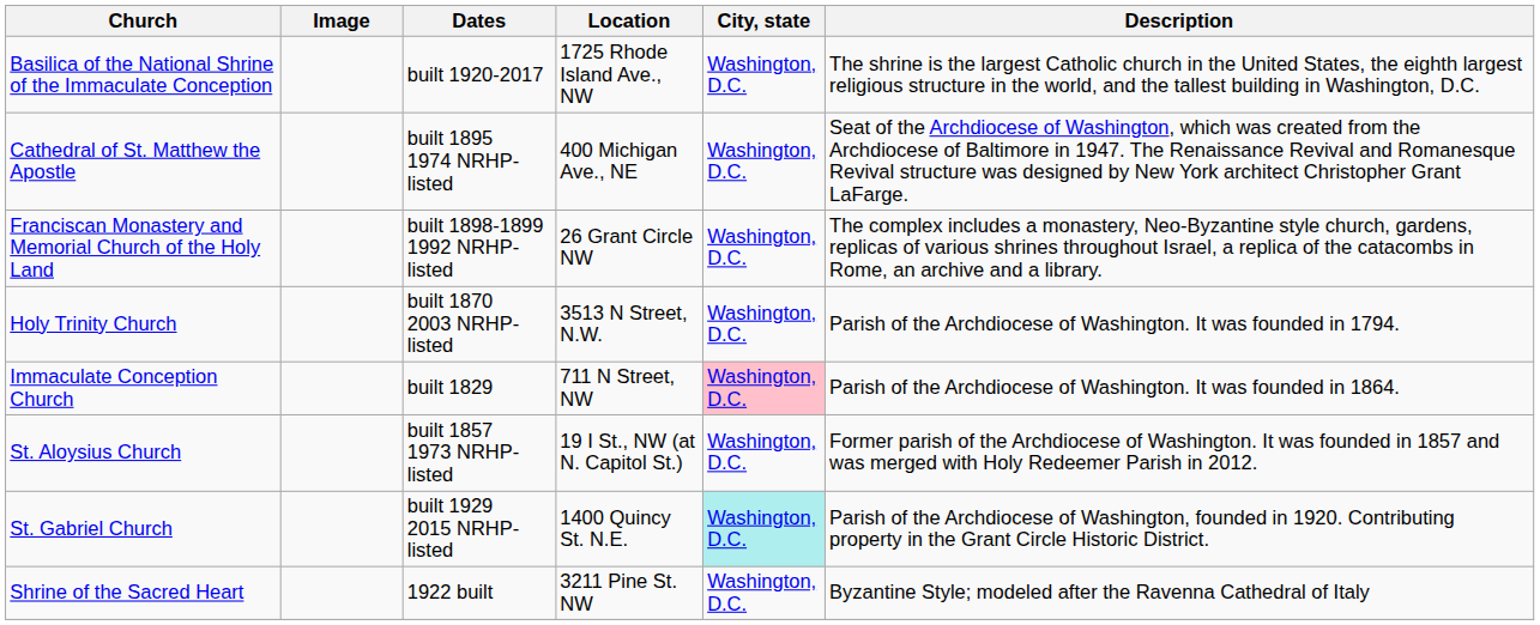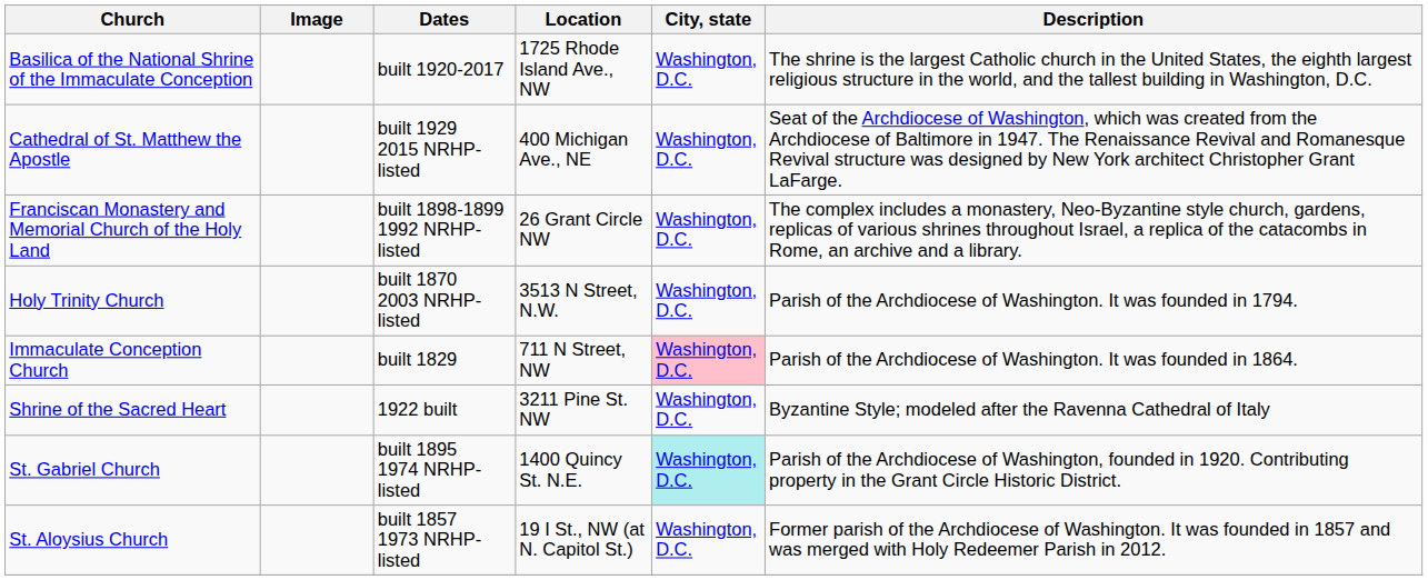 <table class="wikitable sortable" style="width:98%">
 <tr>
 <th width = 18%><strong>Church</strong></th>
 <th width = 8% class="unsortable"><strong>Image</strong></th>
 <th width = 10%><strong>Dates</strong></th>
 <th><strong>Location</strong></th>
 <th width = 8%><strong>City, state</strong></th>
 <th class="unsortable"><strong>Description</strong></th>
 </tr>
 <tr>
 <td><a href='#'>Basilica of the National Shrine of the Immaculate Conception</a></td>
 <td></td>
 <td>built 1920-2017</td>
 <td>1725 Rhode Island Ave., NW<br><small></small></td>
 <td><a href='#'>Washington, D.C.</a></td>
 <td>The shrine is the largest Catholic church in the United States, the eighth largest religious structure in the world, and the tallest building in Washington, D.C.</td>
 </tr>
 <tr>
 <td><a href='#'>Cathedral of St. Matthew the Apostle</a></td>
 <td></td>
-<td>built 1895<br>1974 NRHP-listed</td>
+<td>built 1929<br>2015 NRHP-listed</td>
 <td>400 Michigan Ave., NE<br><small></small></td>
 <td><a href='#'>Washington, D.C.</a></td>
 <td>Seat of the <a href='#'>Archdiocese of Washington</a>, which was created from the Archdiocese of Baltimore in 1947.  The Renaissance Revival and Romanesque Revival structure was designed by New York architect Christopher Grant LaFarge.</td>
 </tr>
 <tr>
 <td><a href='#'>Franciscan Monastery and Memorial Church of the Holy Land</a></td>
 <td></td>
 <td>built 1898-1899<br>1992 NRHP-listed</td>
 <td>26 Grant Circle NW<br><small></small></td>
 <td><a href='#'>Washington, D.C.</a></td>
 <td>The complex includes a monastery, Neo-Byzantine style church, gardens, replicas of various shrines throughout Israel, a replica of the catacombs in Rome, an archive and a library.</td>
 </tr>
 <tr>
 <td><a href='#'>Holy Trinity Church</a></td>
 <td></td>
 <td>built 1870<br>2003 NRHP-listed</td>
 <td>3513 N Street, N.W.<br><small></small></td>
 <td><a href='#'>Washington, D.C.</a></td>
 <td>Parish of the Archdiocese of Washington.  It was founded in 1794.</td>
 </tr>
 <tr>
 <td><a href='#'>Immaculate Conception Church</a></td>
 <td></td>
 <td>built 1829</td>
 <td>711 N Street, NW<br><small></small></td>
 <td style="background: pink;"><a href='#'>Washington, D.C.</a></td>
 <td>Parish of the Archdiocese of Washington.  It was founded in 1864.</td>
 </tr>
 <tr>
+<td><a href='#'>Shrine of the Sacred Heart</a></td>
+<td></td>
+<td>1922 built</td>
+<td>3211 Pine St. NW<br><small></small></td>
+<td><a href='#'>Washington, D.C.</a></td>
+<td>Byzantine Style; modeled after the Ravenna Cathedral of Italy</td>
+</tr>
+<tr>
+<td><a href='#'>St. Gabriel Church</a></td>
+<td></td>
+<td>built 1895<br>1974 NRHP-listed</td>
+<td>1400 Quincy St. N.E.<br><small></small></td>
+<td style="background: paleturquoise;"><a href='#'>Washington, D.C.</a></td>
+<td>Parish of the Archdiocese of Washington, founded in 1920.  Contributing property in the Grant Circle Historic District.</td>
+</tr>
+<tr>
 <td><a href='#'>St. Aloysius Church</a></td>
 <td></td>
 <td>built 1857<br>1973 NRHP-listed</td>
 <td>19 I St., NW (at N. Capitol St.)<br><small></small></td>
 <td><a href='#'>Washington, D.C.</a></td>
 <td>Former parish of the Archdiocese of Washington.  It was founded in 1857 and was merged with Holy Redeemer Parish in 2012.</td>
 </tr>
-<tr>
-<td><a href='#'>St. Gabriel Church</a></td>
-<td></td>
-<td>built 1929<br>2015 NRHP-listed</td>
-<td>1400 Quincy St. N.E.<br><small></small></td>
-<td style="background: paleturquoise;"><a href='#'>Washington, D.C.</a></td>
-<td>Parish of the Archdiocese of Washington, founded in 1920.  Contributing property in the Grant Circle Historic District.</td>
-</tr>
-<tr>
-<td><a href='#'>Shrine of the Sacred Heart</a></td>
-<td></td>
-<td>1922 built</td>
-<td>3211 Pine St. NW<br><small></small></td>
-<td><a href='#'>Washington, D.C.</a></td>
-<td>Byzantine Style; modeled after the Ravenna Cathedral of Italy</td>
-</tr>
 <tr ->
 </tr>
 </table>
